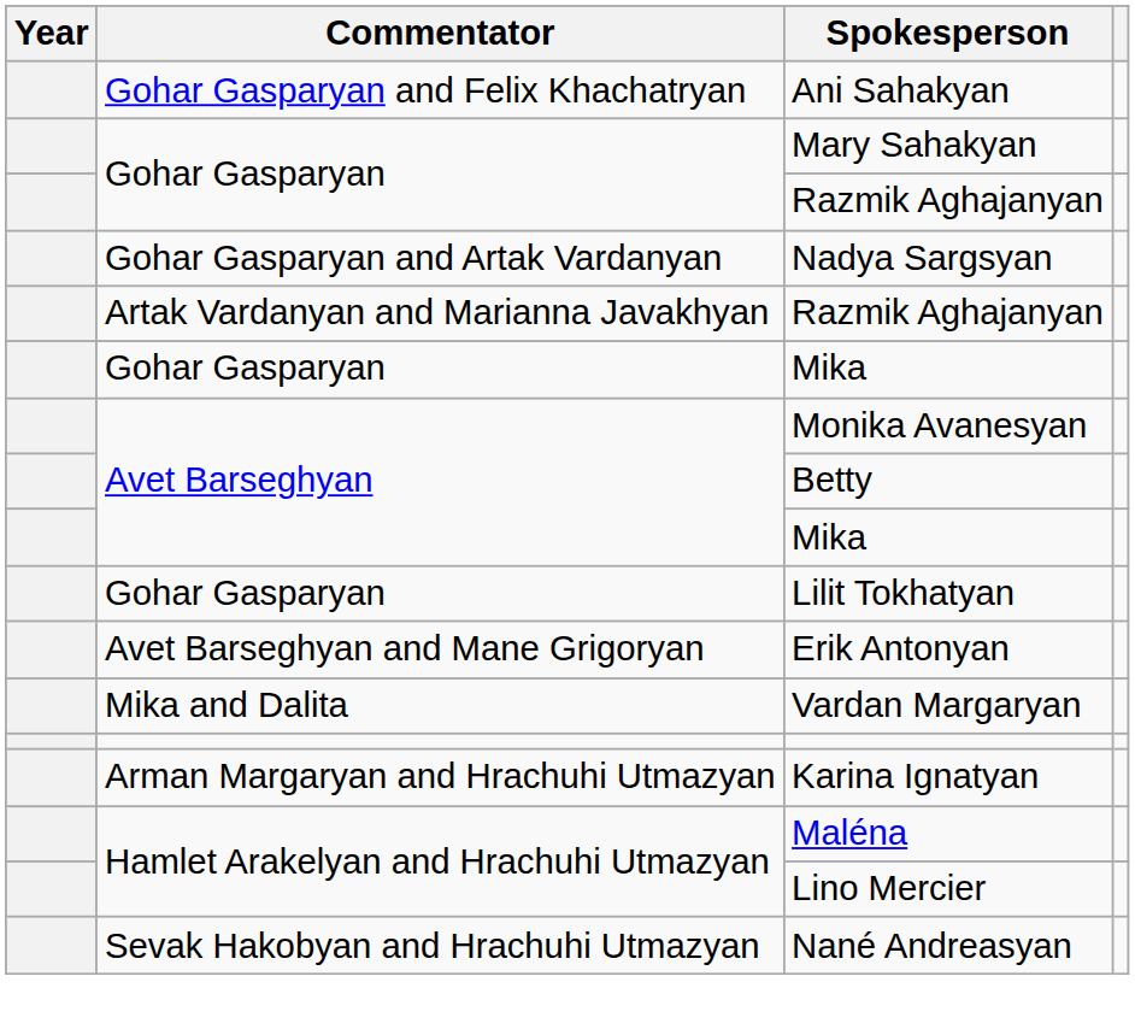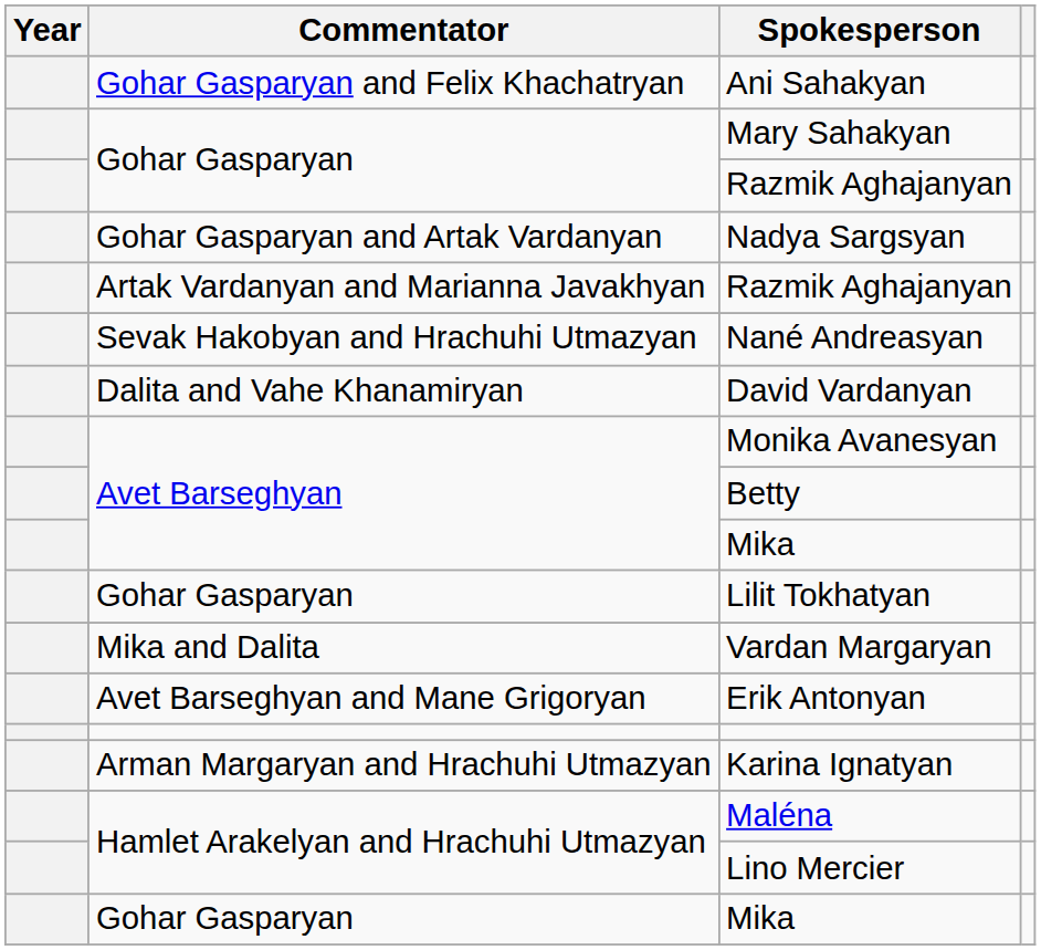 <table class="wikitable sortable plainrowheaders">
 <tr>
 <th>Year</th>
 <th>Commentator</th>
 <th>Spokesperson</th>
 <th class="unsortable"></th>
 </tr>
 <tr>
 <th scope="row"></th>
 <td><a href='#'>Gohar Gasparyan</a> and Felix Khachatryan</td>
 <td>Ani Sahakyan</td>
 <td></td>
 </tr>
 <tr>
 <th scope="row"></th>
 <td rowspan="2">Gohar Gasparyan</td>
 <td>Mary Sahakyan</td>
 <td></td>
 </tr>
 <tr>
 <th scope="row"></th>
 <td>Razmik Aghajanyan</td>
 <td></td>
 </tr>
 <tr>
 <th scope="row"></th>
 <td>Gohar Gasparyan and Artak Vardanyan</td>
 <td>Nadya Sargsyan</td>
 <td></td>
 </tr>
 <tr>
 <th scope="row"></th>
 <td>Artak Vardanyan and Marianna Javakhyan</td>
 <td>Razmik Aghajanyan</td>
 <td></td>
 </tr>
 <tr>
 <th scope="row"></th>
-<td>Gohar Gasparyan</td>
-<td>Mika</td>
+<td>Sevak Hakobyan and Hrachuhi Utmazyan</td>
+<td>Nané Andreasyan</td>
+<td></td>
+</tr>
+<tr>
+<th scope="row"></th>
+<td>Dalita and Vahe Khanamiryan</td>
+<td>David Vardanyan</td>
 <td></td>
 </tr>
 <tr>
 <th scope="row"></th>
 <td rowspan=3><a href='#'>Avet Barseghyan</a></td>
 <td>Monika Avanesyan</td>
 <td></td>
 </tr>
 <tr>
 <th scope="row"></th>
 <td>Betty</td>
 <td></td>
 </tr>
 <tr>
 <th scope="row"></th>
 <td>Mika</td>
 <td></td>
 </tr>
 <tr>
 <th scope="row"></th>
 <td>Gohar Gasparyan</td>
 <td>Lilit Tokhatyan</td>
 <td></td>
 </tr>
 <tr>
 <th scope="row"></th>
-<td>Avet Barseghyan and Mane Grigoryan</td>
-<td>Erik Antonyan</td>
+<td>Mika and Dalita</td>
+<td>Vardan Margaryan</td>
 <td></td>
 </tr>
 <tr>
 <th scope="row"></th>
-<td>Mika and Dalita</td>
-<td>Vardan Margaryan</td>
+<td>Avet Barseghyan and Mane Grigoryan</td>
+<td>Erik Antonyan</td>
 <td></td>
 </tr>
 <tr>
 <th scope="row"></th>
 <td></td>
 <td></td>
 <td></td>
 </tr>
 <tr>
 <th scope="row"></th>
 <td>Arman Margaryan and Hrachuhi Utmazyan</td>
 <td>Karina Ignatyan</td>
 <td></td>
 </tr>
 <tr>
 <th scope="row"></th>
 <td rowspan="2">Hamlet Arakelyan and Hrachuhi Utmazyan</td>
 <td><a href='#'>Maléna</a></td>
 <td></td>
 </tr>
 <tr>
 <th scope="row"></th>
 <td>Lino Mercier</td>
 <td></td>
 </tr>
 <tr>
 <th scope="row"></th>
-<td>Sevak Hakobyan and Hrachuhi Utmazyan</td>
-<td>Nané Andreasyan</td>
+<td>Gohar Gasparyan</td>
+<td>Mika</td>
 <td></td>
 </tr>
 </table>
